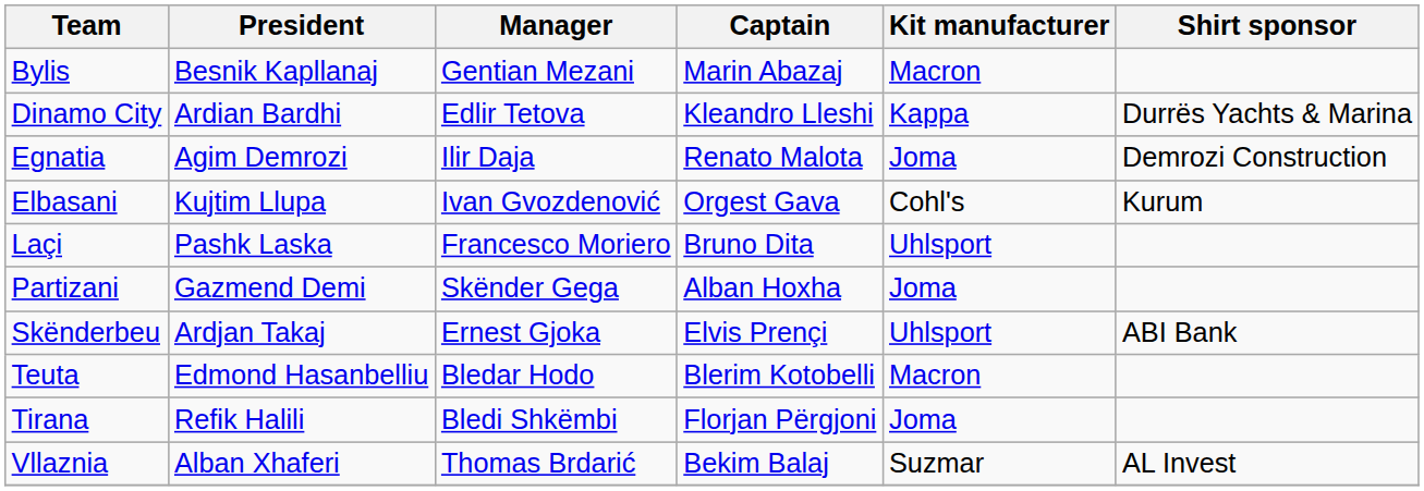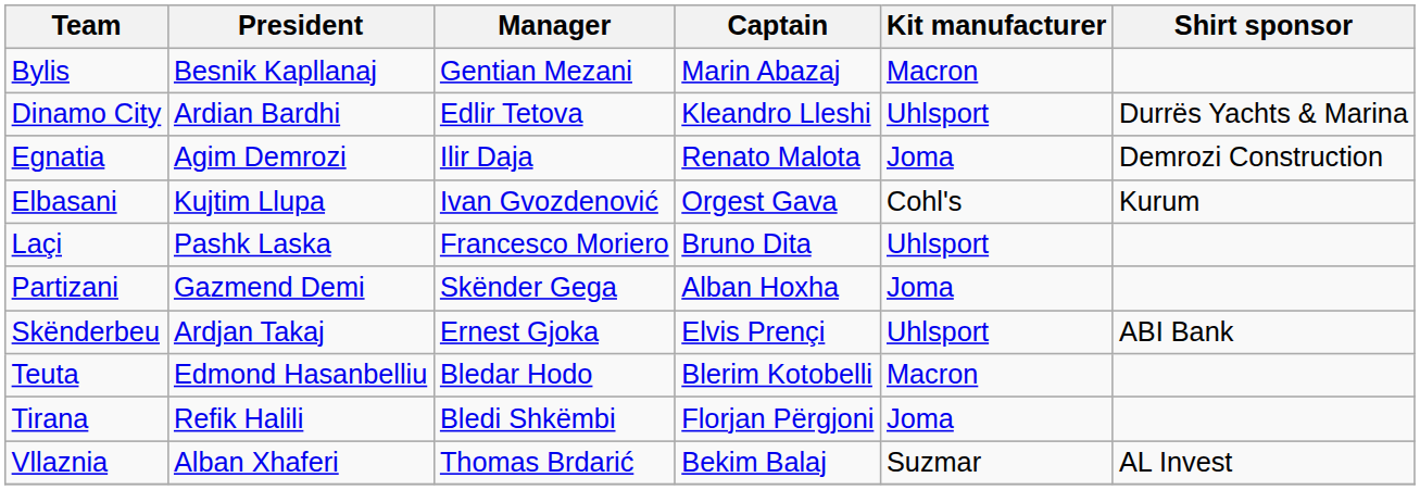 <table class="wikitable sortable" style="text-align: left;">
 <tr>
 <th>Team</th>
 <th>President</th>
 <th>Manager</th>
 <th>Captain</th>
 <th>Kit manufacturer</th>
 <th>Shirt sponsor</th>
 </tr>
 <tr>
 <td><a href='#'>Bylis</a></td>
 <td> <a href='#'>Besnik Kapllanaj</a></td>
 <td> <a href='#'>Gentian Mezani</a></td>
 <td> <a href='#'>Marin Abazaj</a></td>
 <td><a href='#'>Macron</a></td>
 <td></td>
 </tr>
 <tr>
 <td><a href='#'>Dinamo City</a></td>
 <td> <a href='#'>Ardian Bardhi</a></td>
 <td> <a href='#'>Edlir Tetova</a></td>
 <td> <a href='#'>Kleandro Lleshi</a></td>
-<td><a href='#'>Kappa</a></td>
+<td><a href='#'>Uhlsport</a></td>
 <td>Durrës Yachts & Marina</td>
 </tr>
 <tr>
 <td><a href='#'>Egnatia</a></td>
 <td> <a href='#'>Agim Demrozi</a></td>
 <td> <a href='#'>Ilir Daja</a></td>
 <td> <a href='#'>Renato Malota</a></td>
 <td><a href='#'>Joma</a></td>
 <td>Demrozi Construction</td>
 </tr>
 <tr>
 <td><a href='#'>Elbasani</a></td>
 <td> <a href='#'>Kujtim Llupa</a></td>
 <td> <a href='#'>Ivan Gvozdenović</a></td>
 <td> <a href='#'>Orgest Gava</a></td>
 <td>Cohl's</td>
 <td>Kurum</td>
 </tr>
 <tr>
 <td><a href='#'>Laçi</a></td>
 <td> <a href='#'>Pashk Laska</a></td>
 <td> <a href='#'>Francesco Moriero</a></td>
 <td> <a href='#'>Bruno Dita</a></td>
 <td><a href='#'>Uhlsport</a></td>
 <td></td>
 </tr>
 <tr>
 <td><a href='#'>Partizani</a></td>
 <td> <a href='#'>Gazmend Demi</a></td>
 <td> <a href='#'>Skënder Gega</a></td>
 <td> <a href='#'>Alban Hoxha</a></td>
 <td><a href='#'>Joma</a></td>
 <td></td>
 </tr>
 <tr>
 <td><a href='#'>Skënderbeu</a></td>
 <td> <a href='#'>Ardjan Takaj</a></td>
 <td> <a href='#'>Ernest Gjoka</a></td>
 <td> <a href='#'>Elvis Prençi</a></td>
 <td><a href='#'>Uhlsport</a></td>
 <td>ABI Bank</td>
 </tr>
 <tr>
 <td><a href='#'>Teuta</a></td>
 <td> <a href='#'>Edmond Hasanbelliu</a></td>
 <td> <a href='#'>Bledar Hodo</a></td>
 <td> <a href='#'>Blerim Kotobelli</a></td>
 <td><a href='#'>Macron</a></td>
 <td></td>
 </tr>
 <tr>
 <td><a href='#'>Tirana</a></td>
 <td> <a href='#'>Refik Halili</a></td>
 <td> <a href='#'>Bledi Shkëmbi</a></td>
 <td> <a href='#'>Florjan Përgjoni</a></td>
 <td><a href='#'>Joma</a></td>
 <td></td>
 </tr>
 <tr>
 <td><a href='#'>Vllaznia</a></td>
 <td> <a href='#'>Alban Xhaferi</a></td>
 <td> <a href='#'>Thomas Brdarić</a></td>
 <td> <a href='#'>Bekim Balaj</a></td>
 <td>Suzmar</td>
 <td>AL Invest</td>
 </tr>
 <tr>
 </tr>
 </table>
